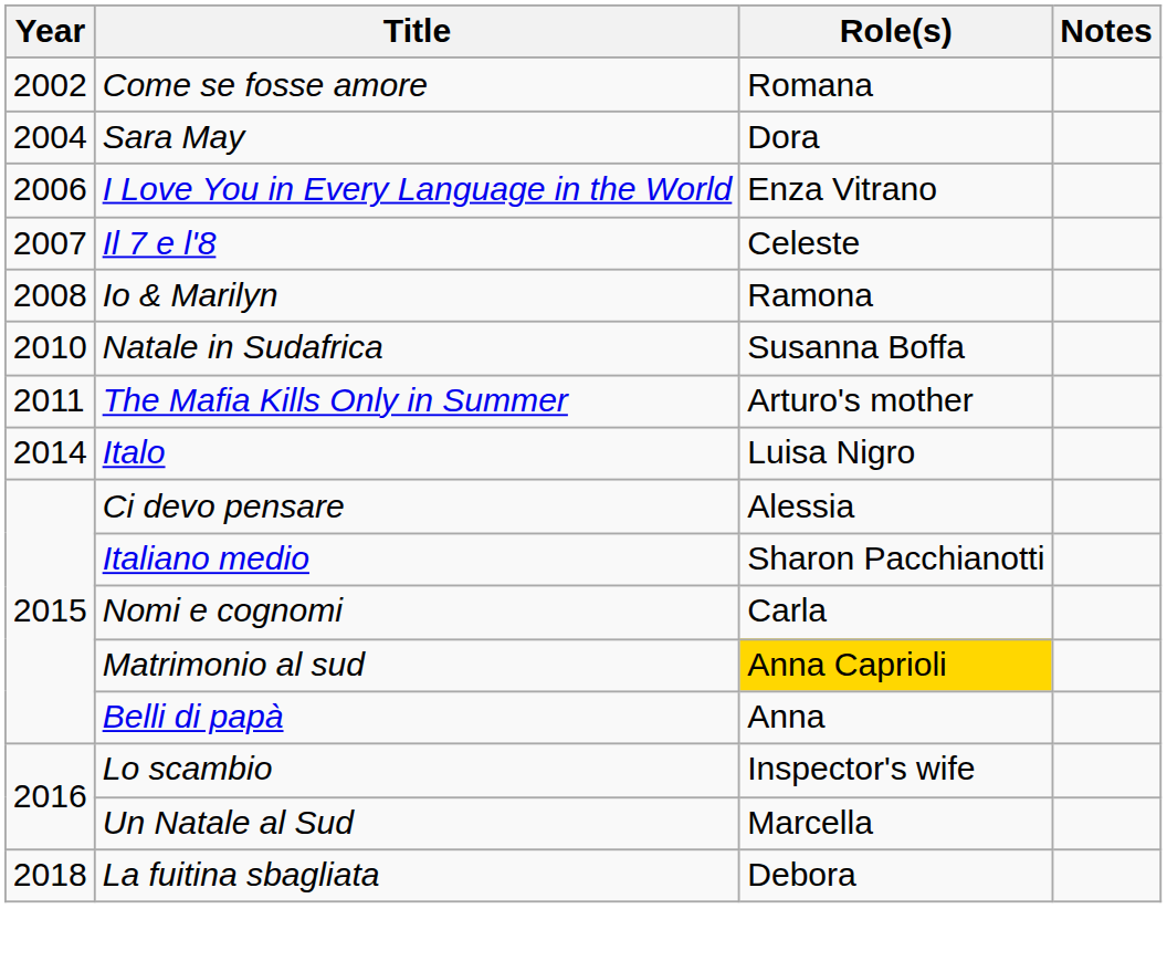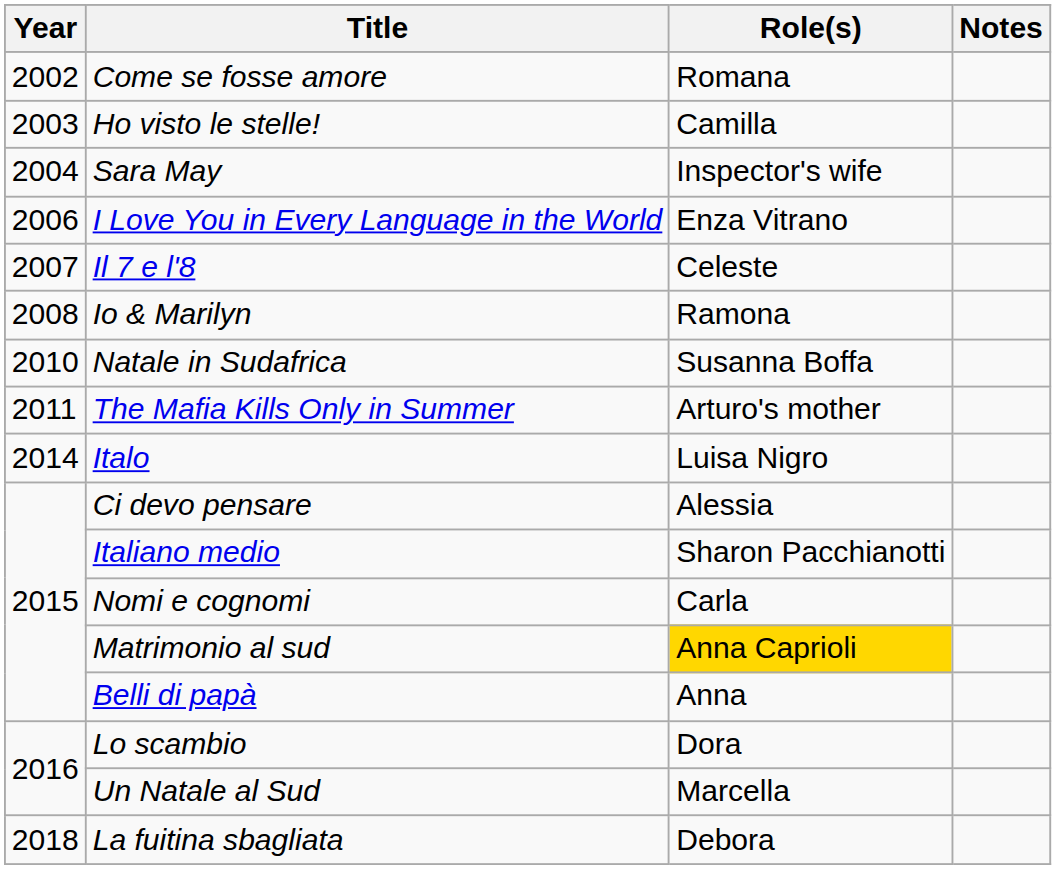 <table class="wikitable plainrowheaders sortable">
 <tr>
 <th scope="col">Year</th>
 <th scope="col">Title</th>
 <th scope="col">Role(s)</th>
 <th scope="col" class="unsortable">Notes</th>
 </tr>
 <tr>
 <td>2002</td>
 <td><em>Come se fosse amore</em></td>
 <td>Romana</td>
 <td></td>
 </tr>
 <tr>
+<td>2003</td>
+<td><em>Ho visto le stelle!</em></td>
+<td>Camilla</td>
+<td></td>
+</tr>
+<tr>
 <td>2004</td>
 <td><em>Sara May</em></td>
-<td>Dora</td>
+<td>Inspector's wife</td>
 <td></td>
 </tr>
 <tr>
 <td>2006</td>
 <td><em><a href='#'>I Love You in Every Language in the World</a></em></td>
 <td>Enza Vitrano</td>
 <td></td>
 </tr>
 <tr>
 <td>2007</td>
 <td><em><a href='#'>Il 7 e l'8</a></em></td>
 <td>Celeste</td>
 <td></td>
 </tr>
 <tr>
 <td>2008</td>
 <td><em>Io & Marilyn</em></td>
 <td>Ramona</td>
 <td></td>
 </tr>
 <tr>
 <td>2010</td>
 <td><em>Natale in Sudafrica</em></td>
 <td>Susanna Boffa</td>
 <td></td>
 </tr>
 <tr>
 <td>2011</td>
 <td><em><a href='#'>The Mafia Kills Only in Summer</a></em></td>
 <td>Arturo's mother</td>
 <td></td>
 </tr>
 <tr>
 <td>2014</td>
 <td><em><a href='#'>Italo</a></em></td>
 <td>Luisa Nigro</td>
 <td></td>
 </tr>
 <tr>
 <td rowspan="5">2015</td>
 <td><em>Ci devo pensare</em></td>
 <td>Alessia</td>
 <td></td>
 </tr>
 <tr>
 <td><em><a href='#'>Italiano medio</a></em></td>
 <td>Sharon Pacchianotti</td>
 <td></td>
 </tr>
 <tr>
 <td><em>Nomi e cognomi</em></td>
 <td>Carla</td>
 <td></td>
 </tr>
 <tr>
 <td><em>Matrimonio al sud</em></td>
 <td style="background: gold;">Anna Caprioli</td>
 <td></td>
 </tr>
 <tr>
 <td><em><a href='#'>Belli di papà</a></em></td>
 <td>Anna</td>
 <td></td>
 </tr>
 <tr>
 <td rowspan="2">2016</td>
 <td><em>Lo scambio</em></td>
-<td>Inspector's wife</td>
+<td>Dora</td>
 <td></td>
 </tr>
 <tr>
 <td><em>Un Natale al Sud</em></td>
 <td>Marcella</td>
 <td></td>
 </tr>
 <tr>
 <td>2018</td>
 <td><em>La fuitina sbagliata</em></td>
 <td>Debora</td>
 <td></td>
 </tr>
 </table>
